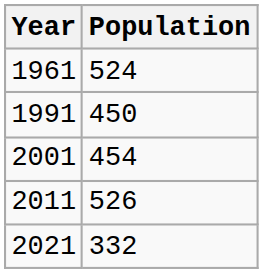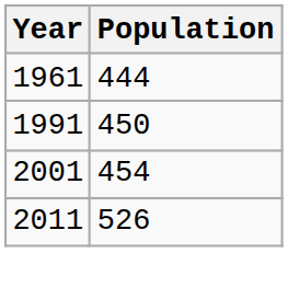 <table class="wikitable">
 <tr>
 <th>Year</th>
 <th>Population</th>
 </tr>
 <tr>
 <td>1961</td>
-<td>524</td>
+<td>444</td>
 </tr>
 <tr>
 <td>1991</td>
 <td>450</td>
 </tr>
 <tr>
 <td>2001</td>
 <td>454</td>
 </tr>
 <tr>
 <td>2011</td>
 <td>526</td>
 </tr>
-<tr>
-<td>2021</td>
-<td>332</td>
-</tr>
 </table>
